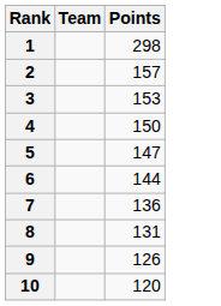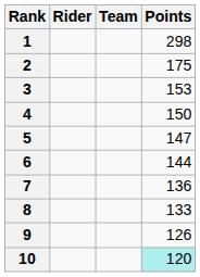 <table class="wikitable">
 <tr>
 <th scope="col">Rank</th>
+<th scope="col">Rider</th>
 <th scope="col">Team</th>
 <th scope="col">Points</th>
 </tr>
 <tr>
 <th scope="row">1</th>
+<td> </td>
 <td></td>
 <td style="text-align:right;">298</td>
 </tr>
 <tr>
 <th scope="row">2</th>
 <td></td>
-<td style="text-align:right;">157</td>
+<td></td>
+<td style="text-align:right;">175</td>
 </tr>
 <tr>
 <th scope="row">3</th>
+<td></td>
 <td></td>
 <td style="text-align:right;">153</td>
 </tr>
 <tr>
 <th scope="row">4</th>
 <td></td>
+<td></td>
 <td style="text-align:right;">150</td>
 </tr>
 <tr>
 <th scope="row">5</th>
+<td></td>
 <td></td>
 <td style="text-align:right;">147</td>
 </tr>
 <tr>
 <th scope="row">6</th>
 <td></td>
+<td></td>
 <td style="text-align:right;">144</td>
 </tr>
 <tr>
 <th scope="row">7</th>
+<td> </td>
 <td></td>
 <td style="text-align:right;">136</td>
 </tr>
 <tr>
 <th scope="row">8</th>
 <td></td>
-<td style="text-align:right;">131</td>
+<td></td>
+<td style="text-align:right;">133</td>
 </tr>
 <tr>
 <th scope="row">9</th>
+<td> </td>
 <td></td>
 <td style="text-align:right;">126</td>
 </tr>
 <tr>
 <th scope="row">10</th>
 <td></td>
-<td style="text-align:right;">120</td>
+<td></td>
+<td style="background: paleturquoise; text-align:right;">120</td>
 </tr>
 </table>
